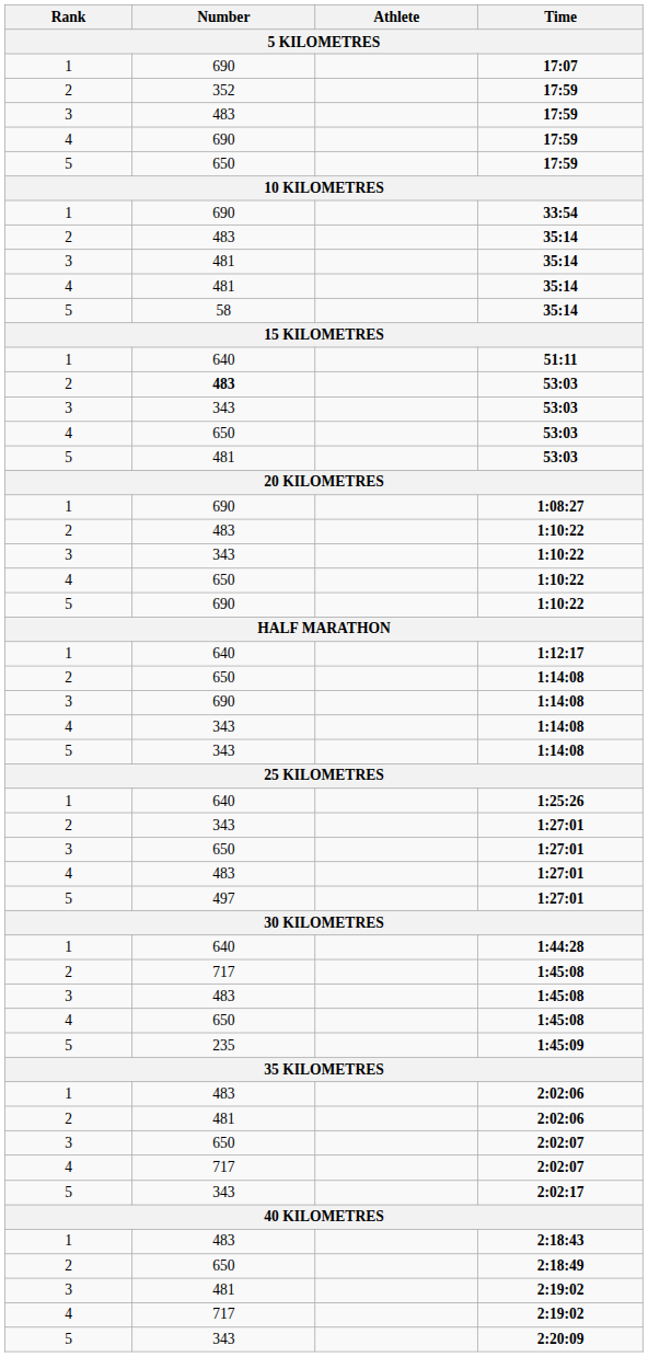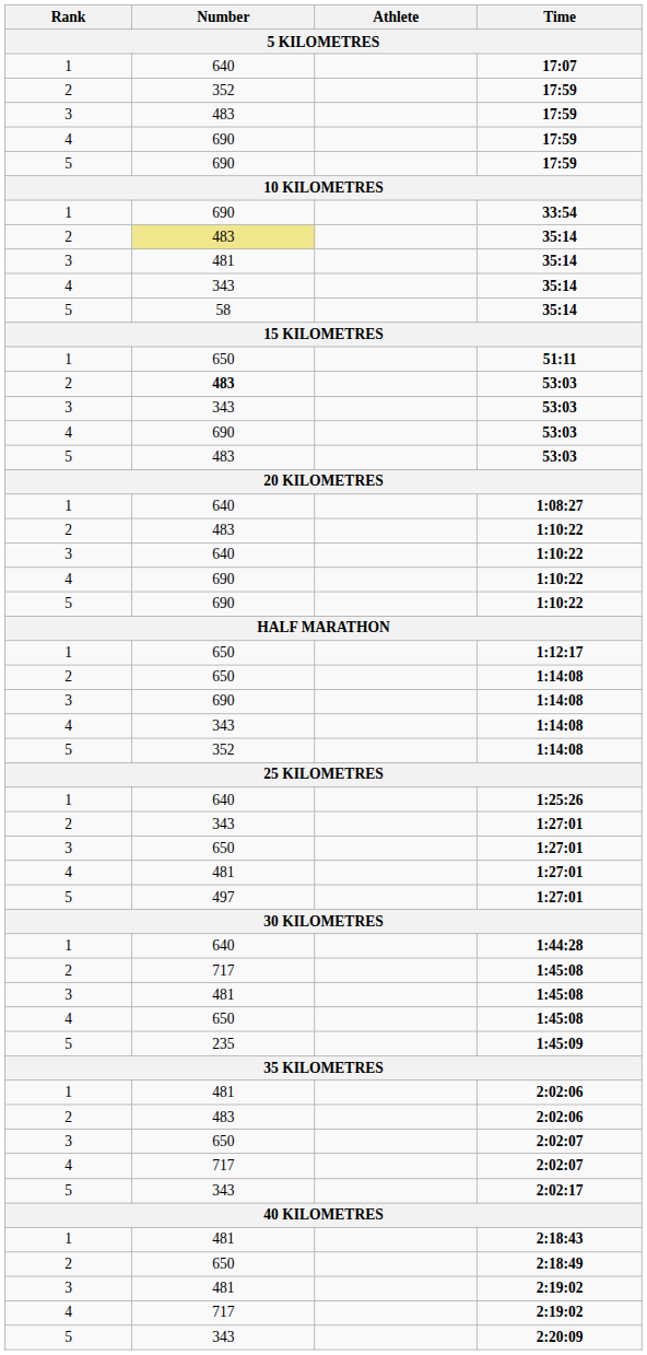 <table class="wikitable" style=" text-align:center; font-size:110%;" width="60%">
 <tr>
 <th>Rank</th>
 <th>Number</th>
 <th>Athlete</th>
 <th>Time</th>
 </tr>
 <tr>
 <th colspan="4">5 KILOMETRES</th>
 </tr>
 <tr>
 <td>1</td>
-<td>690</td>
+<td>640</td>
 <td align=left></td>
 <td><strong>17:07</strong></td>
 </tr>
 <tr>
 <td>2</td>
 <td>352</td>
 <td align=left></td>
 <td><strong>17:59</strong></td>
 </tr>
 <tr>
 <td>3</td>
 <td>483</td>
 <td align=left></td>
 <td><strong>17:59</strong></td>
 </tr>
 <tr>
 <td>4</td>
 <td>690</td>
 <td align=left></td>
 <td><strong>17:59  </strong></td>
 </tr>
 <tr>
 <td>5</td>
-<td>650</td>
+<td>690</td>
 <td align=left></td>
 <td><strong>17:59  </strong></td>
 </tr>
 <tr>
 <th colspan="4">10 KILOMETRES</th>
 </tr>
 <tr>
 <td>1</td>
 <td>690</td>
 <td align=left></td>
 <td><strong>33:54</strong></td>
 </tr>
 <tr>
 <td>2</td>
-<td>483</td>
+<td style="background: khaki;">483</td>
 <td align=left></td>
 <td><strong>35:14</strong></td>
 </tr>
 <tr>
 <td>3</td>
 <td>481</td>
 <td align=left></td>
 <td><strong>35:14</strong></td>
 </tr>
 <tr>
 <td>4</td>
-<td>481</td>
+<td>343</td>
 <td align=left></td>
 <td><strong>35:14</strong></td>
 </tr>
 <tr>
 <td>5</td>
 <td>58</td>
 <td align=left></td>
 <td><strong>35:14 </strong></td>
 </tr>
 <tr>
 <th colspan="4">15 KILOMETRES</th>
 </tr>
 <tr>
 <td>1</td>
-<td>640</td>
+<td>650</td>
 <td align=left></td>
 <td><strong>51:11</strong></td>
 </tr>
 <tr>
 <td>2</td>
 <td><strong>483</strong></td>
 <td align=left></td>
 <td><strong>53:03</strong></td>
 </tr>
 <tr>
 <td>3</td>
 <td>343</td>
 <td align=left></td>
 <td><strong>53:03</strong></td>
 </tr>
 <tr>
 <td>4</td>
-<td>650</td>
+<td>690</td>
 <td align=left></td>
 <td><strong>53:03</strong></td>
 </tr>
 <tr>
 <td>5</td>
-<td>481</td>
+<td>483</td>
 <td align=left></td>
 <td><strong>53:03</strong></td>
 </tr>
 <tr>
 <th colspan="4">20 KILOMETRES</th>
 </tr>
 <tr>
 <td>1</td>
-<td>690</td>
+<td>640</td>
 <td align=left></td>
 <td><strong>1:08:27</strong></td>
 </tr>
 <tr>
 <td>2</td>
 <td>483</td>
 <td align=left></td>
 <td><strong>1:10:22</strong></td>
 </tr>
 <tr>
 <td>3</td>
-<td>343</td>
+<td>640</td>
 <td align=left></td>
 <td><strong>1:10:22</strong></td>
 </tr>
 <tr>
 <td>4</td>
-<td>650</td>
+<td>690</td>
 <td align=left></td>
 <td><strong>1:10:22  </strong></td>
 </tr>
 <tr>
 <td>5</td>
 <td>690</td>
 <td align=left></td>
 <td><strong>1:10:22</strong></td>
 </tr>
 <tr>
 <th colspan="4">HALF MARATHON</th>
 </tr>
 <tr>
 <td>1</td>
-<td>640</td>
+<td>650</td>
 <td align=left></td>
 <td><strong>1:12:17</strong></td>
 </tr>
 <tr>
 <td>2</td>
 <td>650</td>
 <td align=left></td>
 <td><strong>1:14:08  </strong></td>
 </tr>
 <tr>
 <td>3</td>
 <td>690</td>
 <td align=left></td>
 <td><strong>1:14:08 </strong></td>
 </tr>
 <tr>
 <td>4</td>
 <td>343</td>
 <td align=left></td>
 <td><strong>1:14:08 </strong></td>
 </tr>
 <tr>
 <td>5</td>
-<td>343</td>
+<td>352</td>
 <td align=left></td>
 <td><strong>1:14:08 </strong></td>
 </tr>
 <tr>
 <th colspan="4">25 KILOMETRES</th>
 </tr>
 <tr>
 <td>1</td>
 <td>640</td>
 <td align=left></td>
 <td><strong>1:25:26</strong></td>
 </tr>
 <tr>
 <td>2</td>
 <td>343</td>
 <td align=left></td>
 <td><strong>1:27:01 </strong></td>
 </tr>
 <tr>
 <td>3</td>
 <td>650</td>
 <td align=left></td>
 <td><strong>1:27:01   </strong></td>
 </tr>
 <tr>
 <td>4</td>
-<td>483</td>
+<td>481</td>
 <td align=left></td>
 <td><strong>1:27:01 </strong></td>
 </tr>
 <tr>
 <td>5</td>
 <td>497</td>
 <td align=left></td>
 <td><strong>1:27:01  </strong></td>
 </tr>
 <tr>
 <th colspan="4">30 KILOMETRES</th>
 </tr>
 <tr>
 <td>1</td>
 <td>640</td>
 <td align=left></td>
 <td><strong>1:44:28</strong></td>
 </tr>
 <tr>
 <td>2</td>
 <td>717</td>
 <td align=left></td>
 <td><strong>1:45:08 </strong></td>
 </tr>
 <tr>
 <td>3</td>
-<td>483</td>
+<td>481</td>
 <td align=left></td>
 <td><strong>1:45:08 </strong></td>
 </tr>
 <tr>
 <td>4</td>
 <td>650</td>
 <td align=left></td>
 <td><strong>1:45:08    </strong></td>
 </tr>
 <tr>
 <td>5</td>
 <td>235</td>
 <td align=left></td>
 <td><strong>1:45:09</strong></td>
 </tr>
 <tr>
 <th colspan="4">35 KILOMETRES</th>
 </tr>
 <tr>
 <td>1</td>
-<td>483</td>
+<td>481</td>
 <td align=left></td>
 <td><strong>2:02:06 </strong></td>
 </tr>
 <tr>
 <td>2</td>
-<td>481</td>
+<td>483</td>
 <td align=left></td>
 <td><strong>2:02:06</strong></td>
 </tr>
 <tr>
 <td>3</td>
 <td>650</td>
 <td align=left></td>
 <td><strong>2:02:07   </strong></td>
 </tr>
 <tr>
 <td>4</td>
 <td>717</td>
 <td align=left></td>
 <td><strong>2:02:07  </strong></td>
 </tr>
 <tr>
 <td>5</td>
 <td>343</td>
 <td align=left></td>
 <td><strong>2:02:17</strong></td>
 </tr>
 <tr>
 <th colspan="4">40 KILOMETRES</th>
 </tr>
 <tr>
 <td>1</td>
-<td>483</td>
+<td>481</td>
 <td align=left></td>
 <td><strong>2:18:43 </strong></td>
 </tr>
 <tr>
 <td>2</td>
 <td>650</td>
 <td align=left></td>
 <td><strong>2:18:49 </strong></td>
 </tr>
 <tr>
 <td>3</td>
 <td>481</td>
 <td align=left></td>
 <td><strong>2:19:02</strong></td>
 </tr>
 <tr>
 <td>4</td>
 <td>717</td>
 <td align=left></td>
 <td><strong>2:19:02  </strong></td>
 </tr>
 <tr>
 <td>5</td>
 <td>343</td>
 <td align=left></td>
 <td><strong>2:20:09</strong></td>
 </tr>
 </table>
